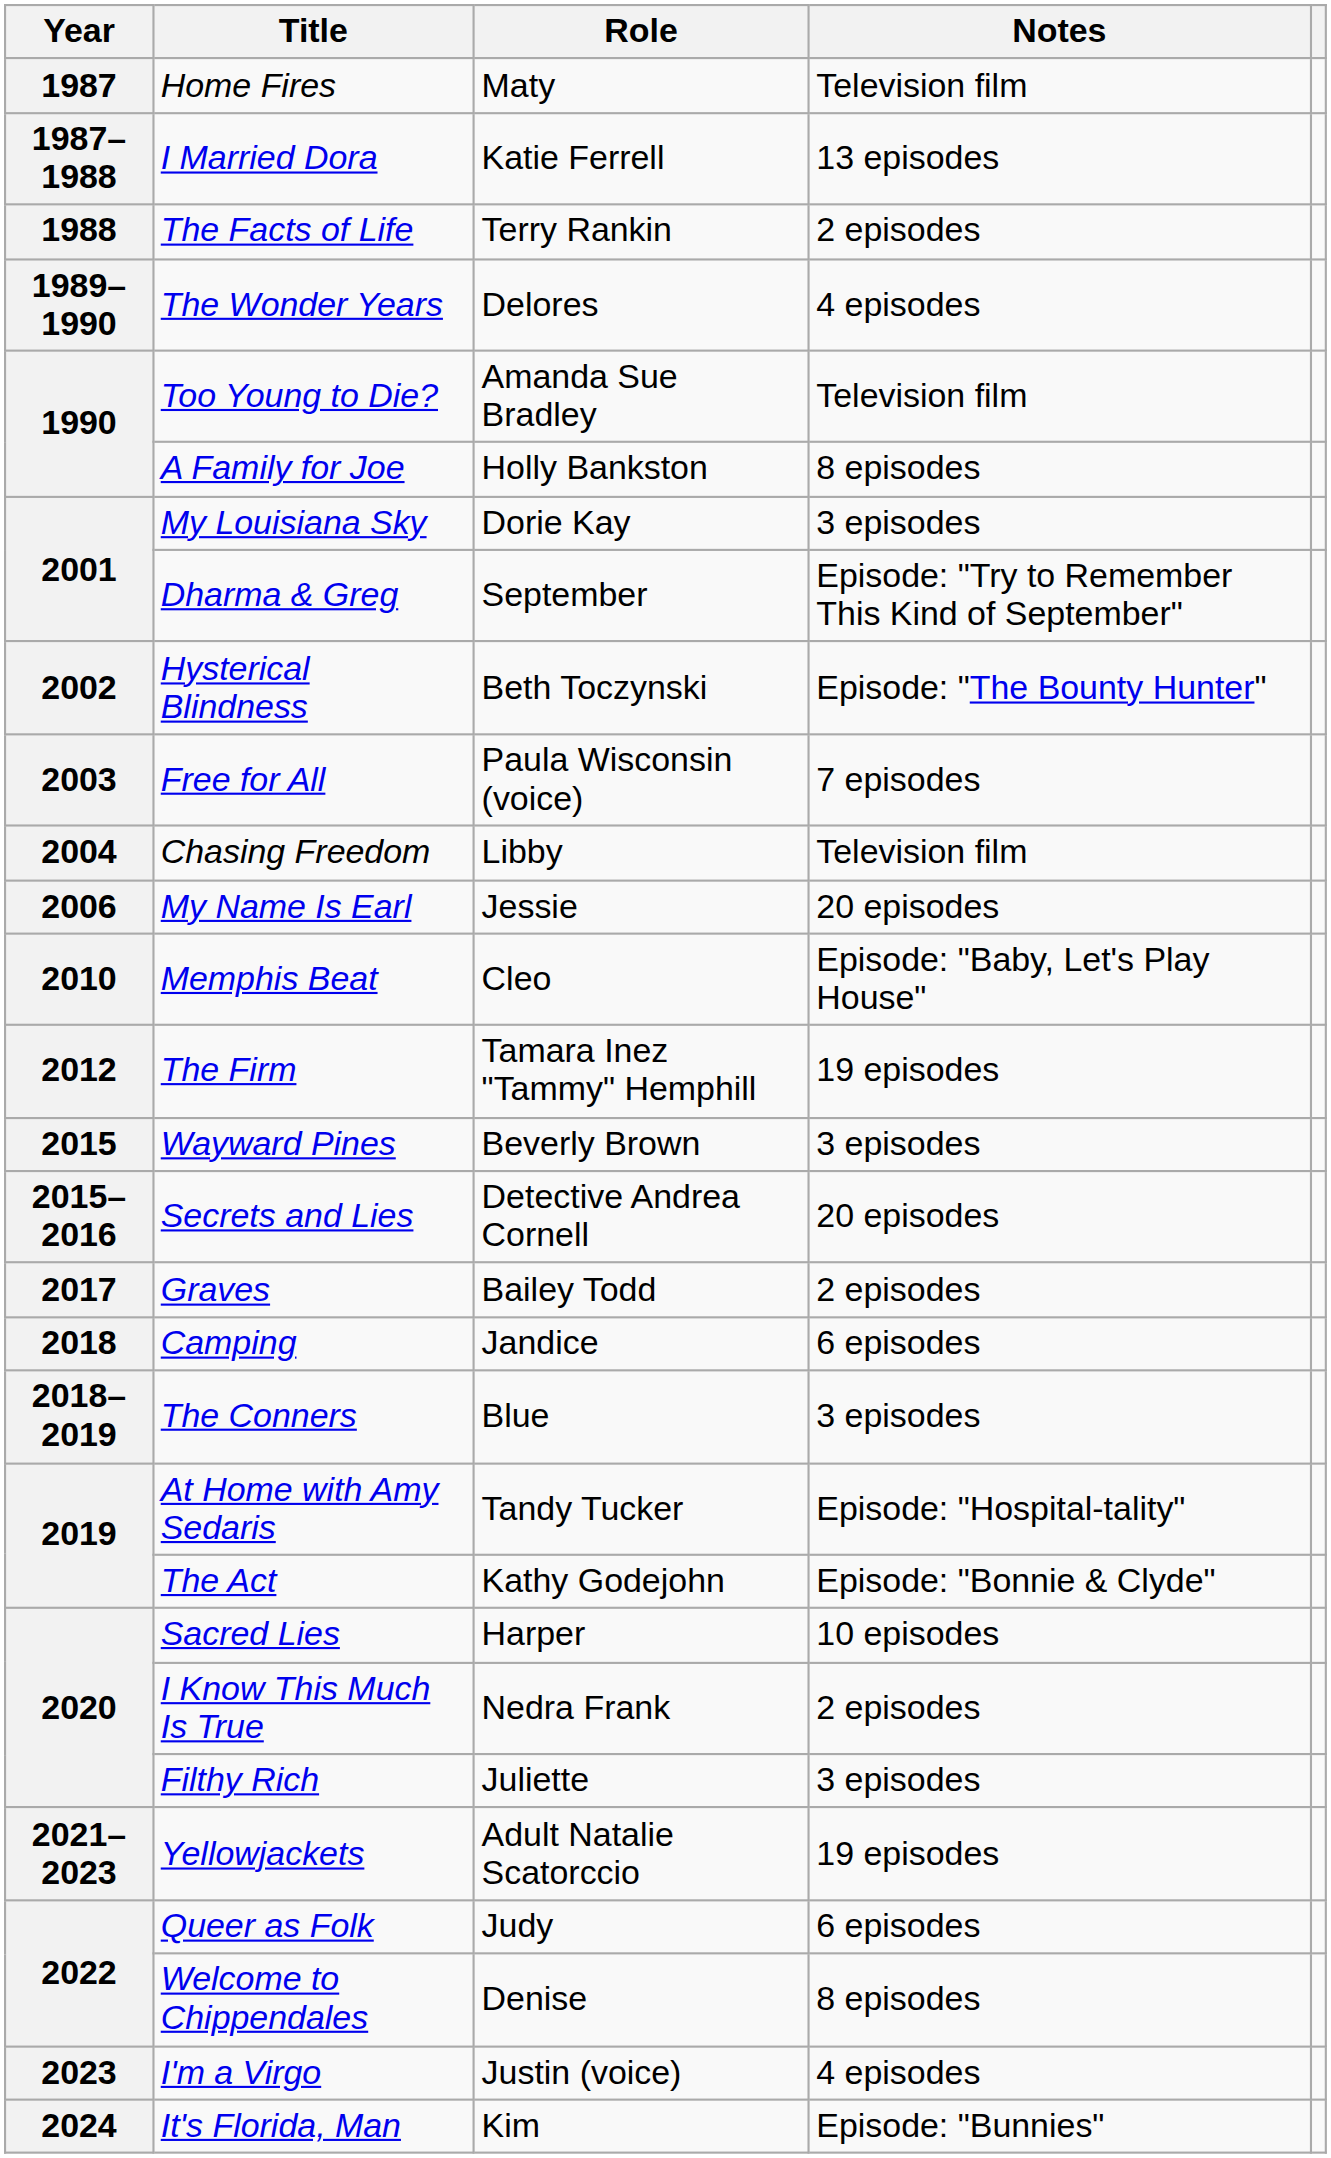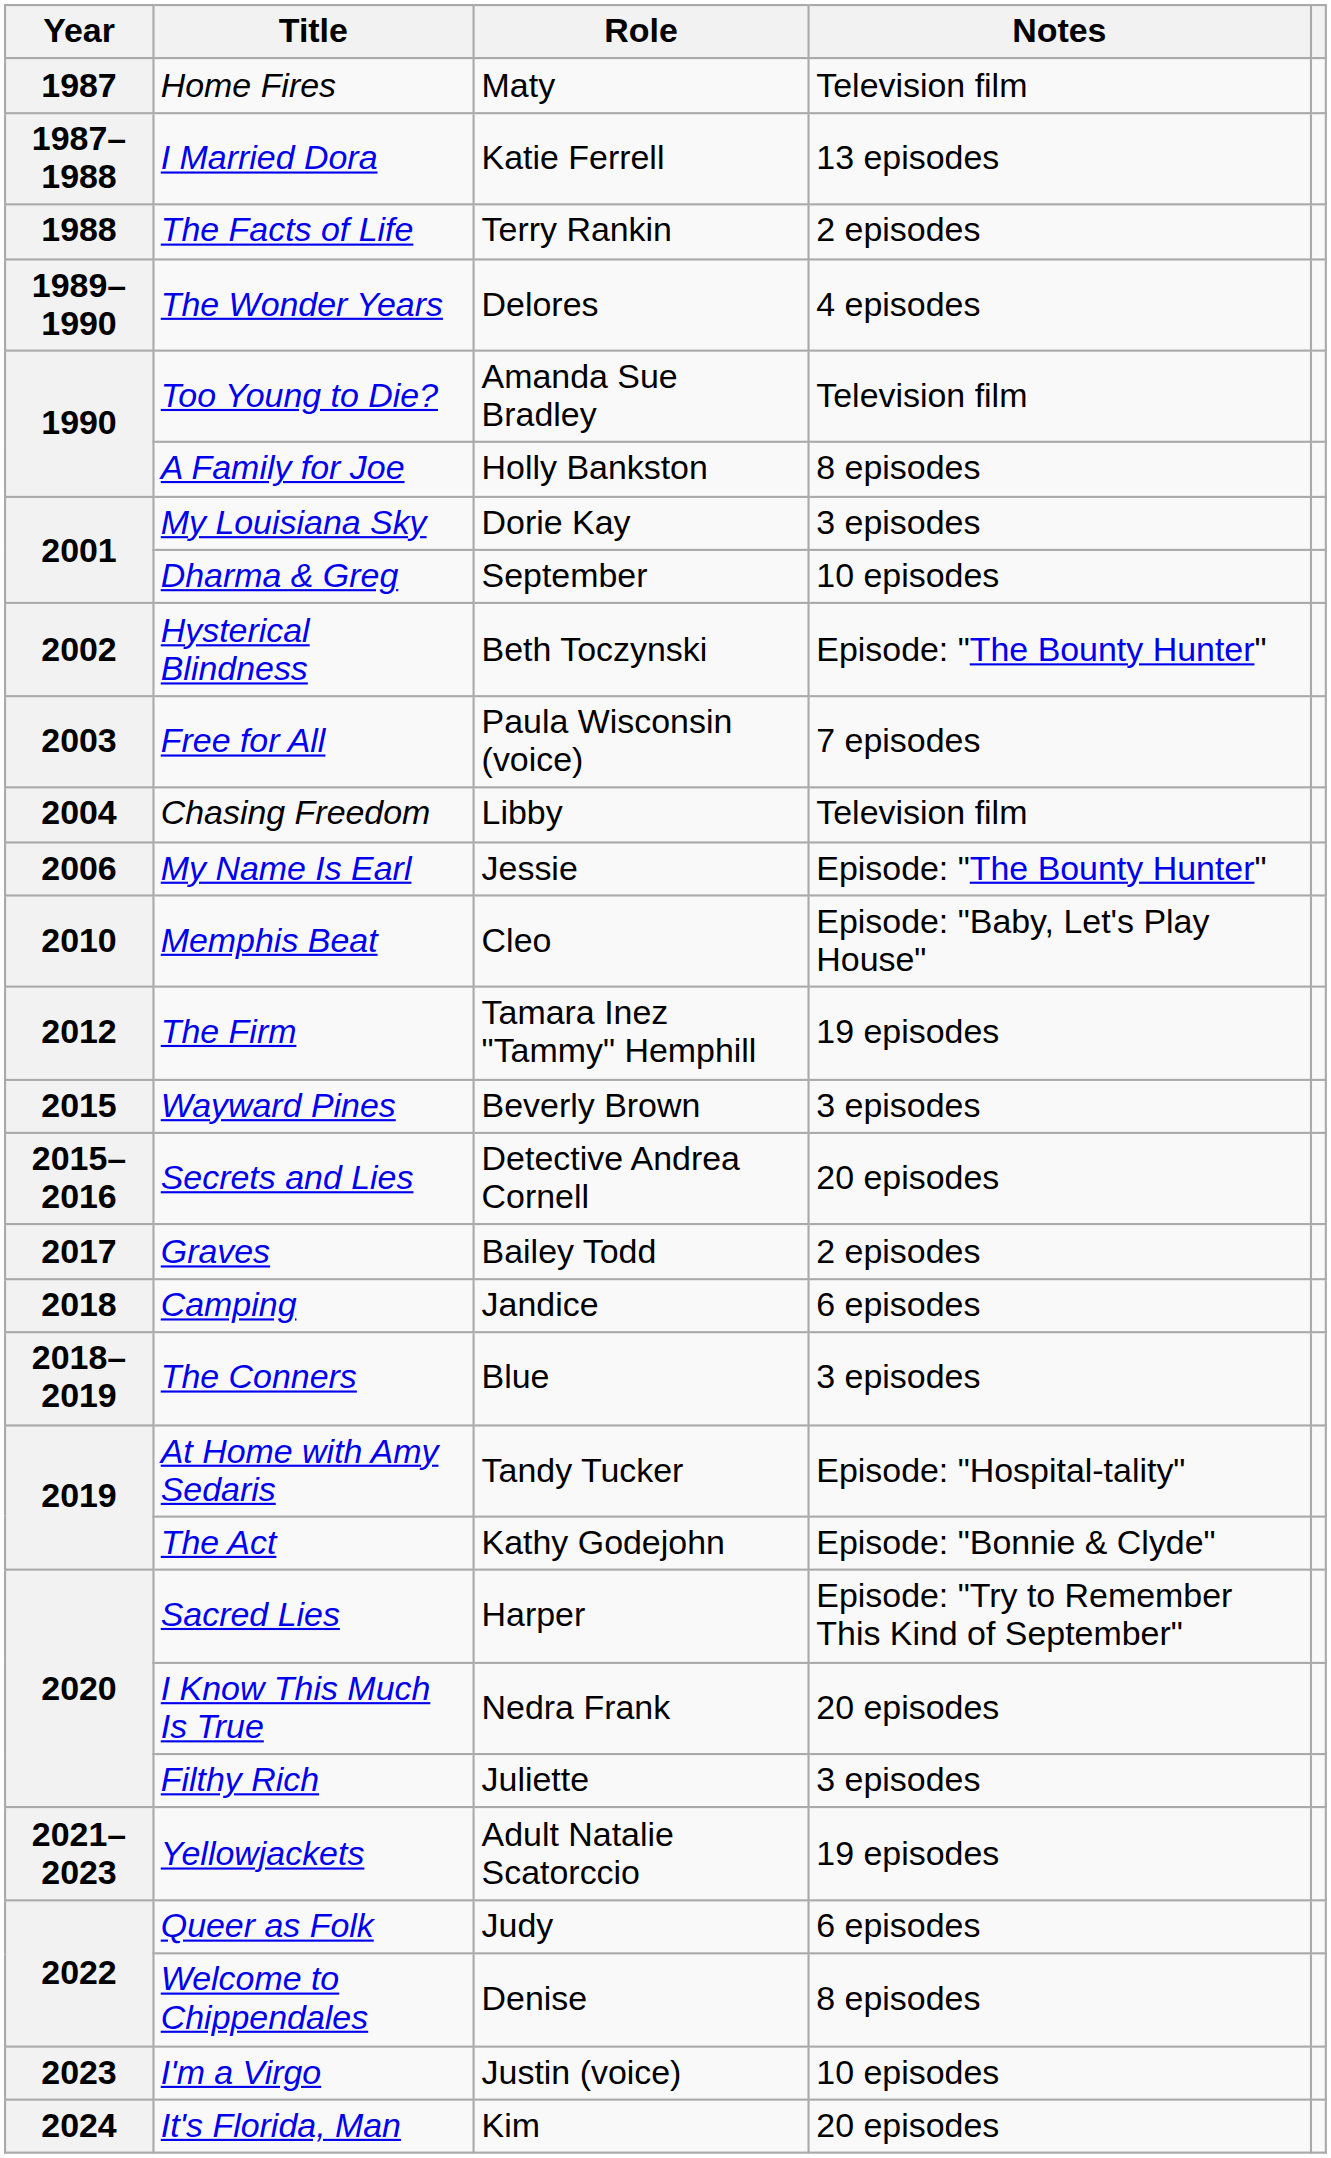 <table class="wikitable plainrowheaders sortable" style="margin-right: 0;">
 <tr>
 <th scope="col">Year</th>
 <th scope="col">Title</th>
 <th scope="col">Role</th>
 <th scope="col" class="unsortable">Notes</th>
 <th scope="col" class="unsortable"></th>
 </tr>
 <tr>
 <th scope="row">1987</th>
 <td><em>Home Fires</em></td>
 <td>Maty</td>
 <td>Television film</td>
 <td style="text-align:center;"></td>
 </tr>
 <tr>
 <th scope="row">1987–1988</th>
 <td><em><a href='#'>I Married Dora</a></em></td>
 <td>Katie Ferrell</td>
 <td>13 episodes</td>
 <td style="text-align:center;"></td>
 </tr>
 <tr>
 <th scope="row">1988</th>
 <td><em><a href='#'>The Facts of Life</a></em></td>
 <td>Terry Rankin</td>
 <td>2 episodes</td>
 <td style="text-align:center;"></td>
 </tr>
 <tr>
 <th scope="row">1989–1990</th>
 <td><em><a href='#'>The Wonder Years</a></em></td>
 <td>Delores</td>
 <td>4 episodes</td>
 <td style="text-align:center;"></td>
 </tr>
 <tr>
 <th scope="row" rowspan="2">1990</th>
 <td><em><a href='#'>Too Young to Die?</a></em></td>
 <td>Amanda Sue Bradley</td>
 <td>Television film</td>
 <td style="text-align:center;"></td>
 </tr>
 <tr>
 <td><em><a href='#'>A Family for Joe</a></em></td>
 <td>Holly Bankston</td>
 <td>8 episodes</td>
 <td style="text-align:center;"></td>
 </tr>
 <tr>
 <th scope="row" rowspan="2">2001</th>
 <td><em><a href='#'>My Louisiana Sky</a></em></td>
 <td>Dorie Kay</td>
 <td>3 episodes</td>
 <td style="text-align:center;"></td>
 </tr>
 <tr>
 <td><em><a href='#'>Dharma & Greg</a></em></td>
 <td>September</td>
-<td>Episode: "Try to Remember This Kind of September"</td>
+<td>10 episodes</td>
 <td style="text-align:center;"></td>
 </tr>
 <tr>
 <th scope="row">2002</th>
 <td><em><a href='#'>Hysterical Blindness</a></em></td>
 <td>Beth Toczynski</td>
 <td>Episode: "<a href='#'>The Bounty Hunter</a>"</td>
 <td style="text-align:center;"></td>
 </tr>
 <tr>
 <th scope="row">2003</th>
 <td><em><a href='#'>Free for All</a></em></td>
 <td>Paula Wisconsin (voice)</td>
 <td>7 episodes</td>
 <td style="text-align:center;"></td>
 </tr>
 <tr>
 <th scope="row">2004</th>
 <td><em>Chasing Freedom</em></td>
 <td>Libby</td>
 <td>Television film</td>
 <td style="text-align:center;"></td>
 </tr>
 <tr>
 <th scope="row">2006</th>
 <td><em><a href='#'>My Name Is Earl</a></em></td>
 <td>Jessie</td>
-<td>20 episodes</td>
+<td>Episode: "<a href='#'>The Bounty Hunter</a>"</td>
 <td style="text-align:center;"></td>
 </tr>
 <tr>
 <th scope="row">2010</th>
 <td><em><a href='#'>Memphis Beat</a></em></td>
 <td>Cleo</td>
 <td>Episode: "Baby, Let's Play House"</td>
 <td style="text-align:center;"></td>
 </tr>
 <tr>
 <th scope="row">2012</th>
 <td><em><a href='#'>The Firm</a></em></td>
 <td>Tamara Inez "Tammy" Hemphill</td>
 <td>19 episodes</td>
 <td style="text-align:center;"></td>
 </tr>
 <tr>
 <th scope="row">2015</th>
 <td><em><a href='#'>Wayward Pines</a></em></td>
 <td>Beverly Brown</td>
 <td>3 episodes</td>
 <td style="text-align:center;"></td>
 </tr>
 <tr>
 <th scope="row">2015–2016</th>
 <td><em><a href='#'>Secrets and Lies</a></em></td>
 <td>Detective Andrea Cornell</td>
 <td>20 episodes</td>
 <td style="text-align:center;"></td>
 </tr>
 <tr>
 <th scope="row">2017</th>
 <td><em><a href='#'>Graves</a></em></td>
 <td>Bailey Todd</td>
 <td>2 episodes</td>
 <td style="text-align:center;"></td>
 </tr>
 <tr>
 <th scope="row">2018</th>
 <td><em><a href='#'>Camping</a></em></td>
 <td>Jandice</td>
 <td>6 episodes</td>
 <td style="text-align:center;"></td>
 </tr>
 <tr>
 <th scope="row">2018–2019</th>
 <td><em><a href='#'>The Conners</a></em></td>
 <td>Blue</td>
 <td>3 episodes</td>
 <td style="text-align:center;"></td>
 </tr>
 <tr>
 <th scope="row" rowspan="2">2019</th>
 <td><em><a href='#'>At Home with Amy Sedaris</a></em></td>
 <td>Tandy Tucker</td>
 <td>Episode: "Hospital-tality"</td>
 <td style="text-align:center;"></td>
 </tr>
 <tr>
 <td><em><a href='#'>The Act</a></em></td>
 <td>Kathy Godejohn</td>
 <td>Episode: "Bonnie & Clyde"</td>
 <td style="text-align:center;"></td>
 </tr>
 <tr>
 <th scope="row" rowspan="3">2020</th>
 <td><em><a href='#'>Sacred Lies</a></em></td>
 <td>Harper</td>
-<td>10 episodes</td>
+<td>Episode: "Try to Remember This Kind of September"</td>
 <td style="text-align:center;"></td>
 </tr>
 <tr>
 <td><em><a href='#'>I Know This Much Is True</a></em></td>
 <td>Nedra Frank</td>
-<td>2 episodes</td>
+<td>20 episodes</td>
 <td></td>
 </tr>
 <tr>
 <td><em><a href='#'>Filthy Rich</a></em></td>
 <td>Juliette</td>
 <td>3 episodes</td>
 <td></td>
 </tr>
 <tr>
 <th scope="row">2021–2023</th>
 <td><em><a href='#'>Yellowjackets</a></em></td>
 <td>Adult Natalie Scatorccio</td>
 <td>19 episodes</td>
 <td></td>
 </tr>
 <tr>
 <th scope="row" rowspan="2">2022</th>
 <td><em><a href='#'>Queer as Folk</a></em></td>
 <td>Judy</td>
 <td>6 episodes</td>
 <td></td>
 </tr>
 <tr>
 <td><em><a href='#'>Welcome to Chippendales</a></em></td>
 <td>Denise</td>
 <td>8 episodes</td>
 <td></td>
 </tr>
 <tr>
 <th scope="row">2023</th>
 <td><em><a href='#'>I'm a Virgo</a></em></td>
 <td>Justin (voice)</td>
-<td>4 episodes</td>
+<td>10 episodes</td>
 <td></td>
 </tr>
 <tr>
 <th scope="row">2024</th>
 <td><em><a href='#'>It's Florida, Man</a></em></td>
 <td>Kim</td>
-<td>Episode: "Bunnies"</td>
+<td>20 episodes</td>
 <td></td>
 </tr>
 </table>
